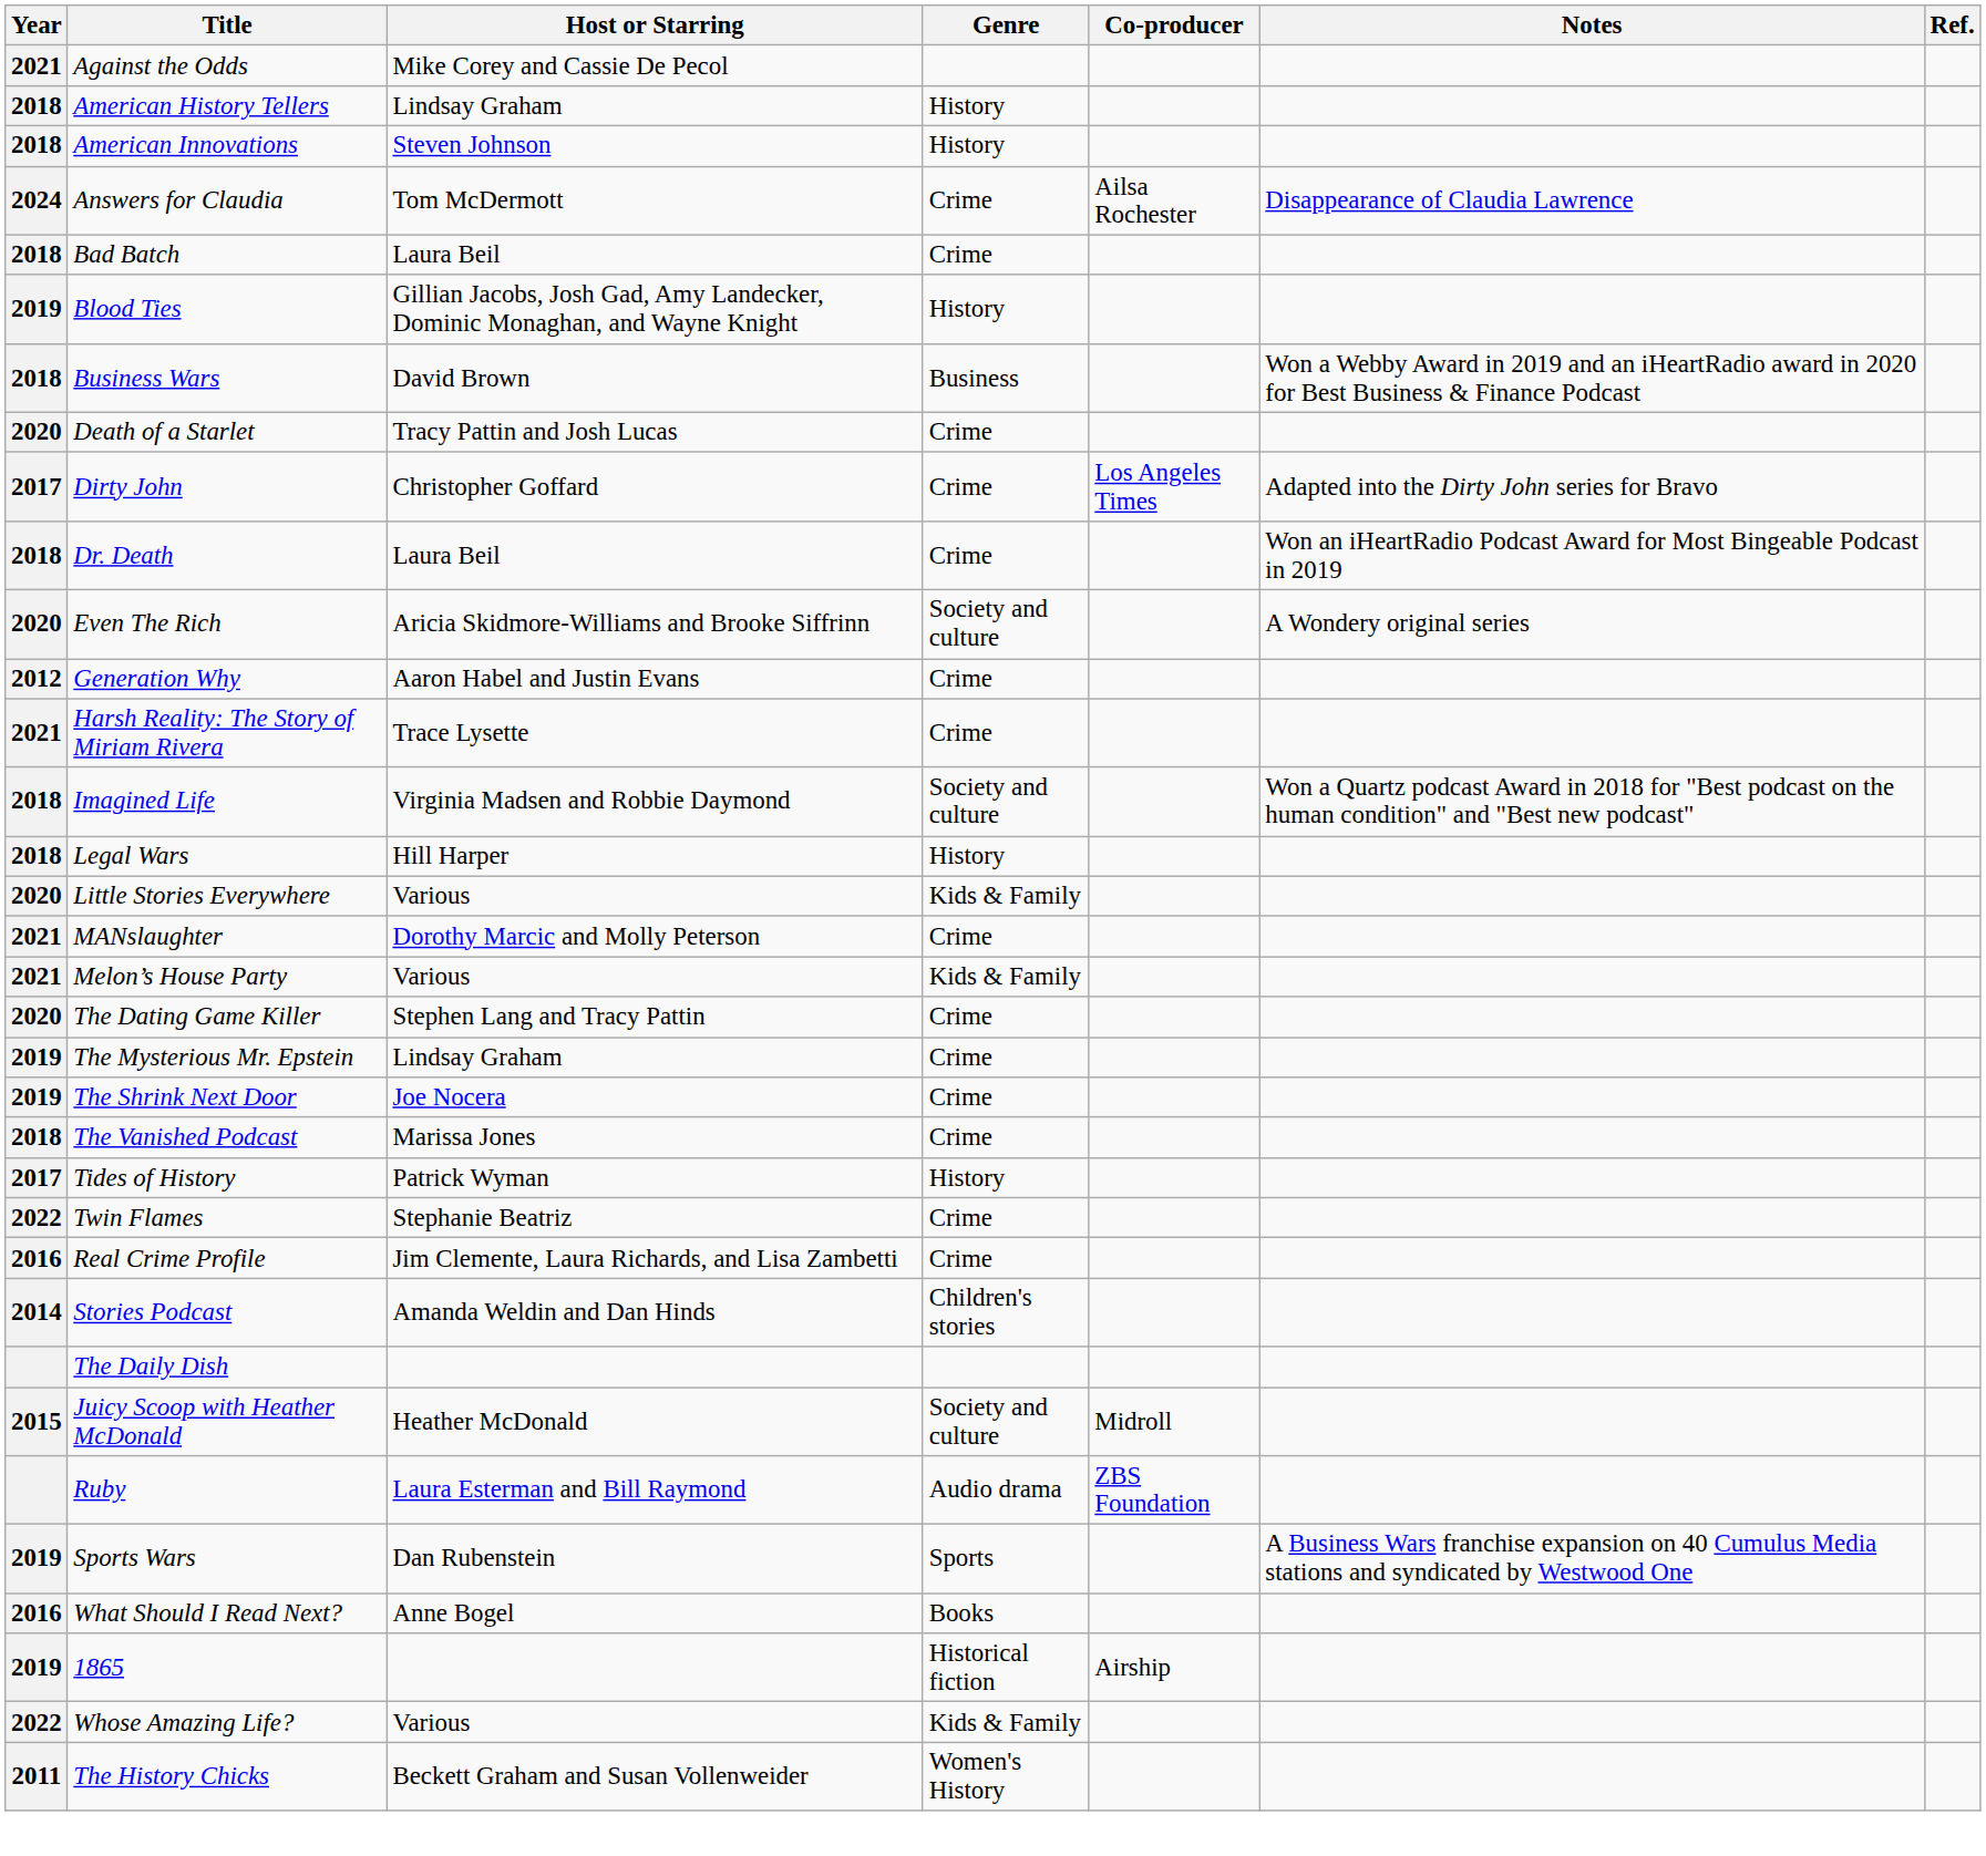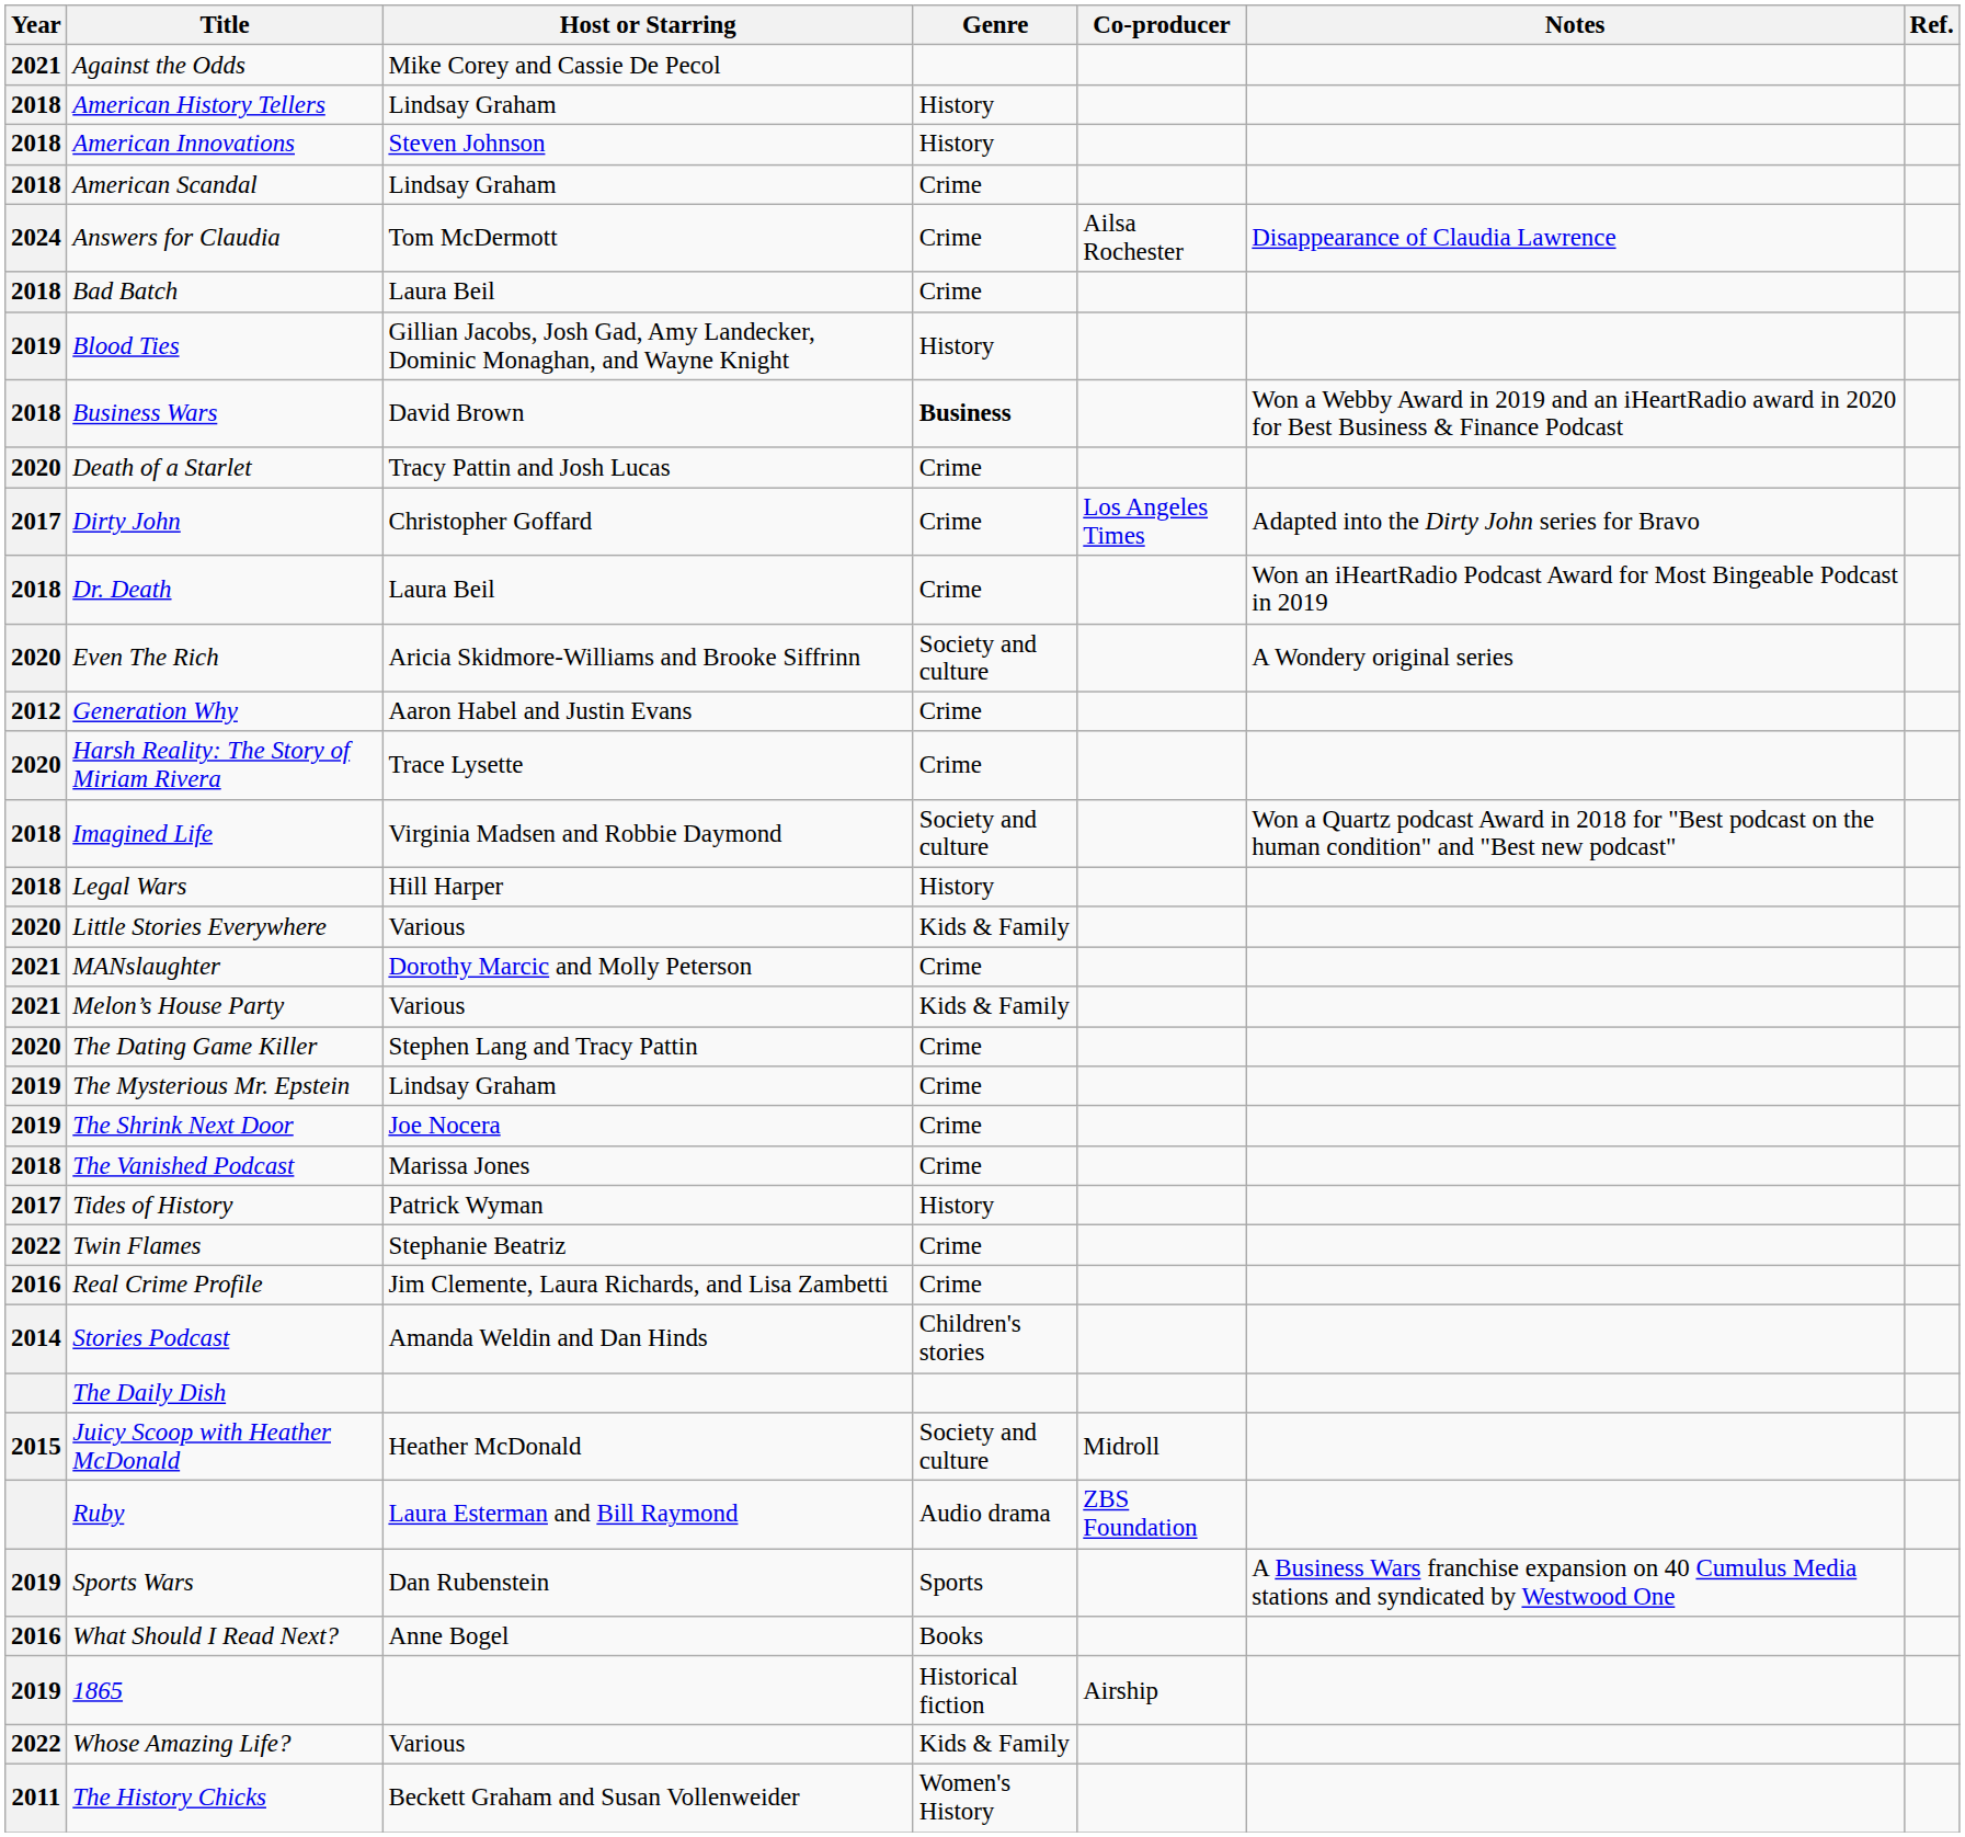 <table class="wikitable sortable plainrowheaders">
 <tr>
 <th scope="col">Year</th>
 <th scope="col">Title</th>
 <th scope="col">Host or Starring</th>
 <th>Genre</th>
 <th>Co-producer</th>
 <th>Notes</th>
 <th scope="col" class="unsortable">Ref.</th>
 </tr>
 <tr>
 <th scope="row" align="center">2021</th>
 <td><em>Against the Odds</em></td>
 <td>Mike Corey and Cassie De Pecol</td>
 <td></td>
 <td></td>
 <td></td>
 <td></td>
 </tr>
 <tr>
 <th scope="row" align="center">2018</th>
 <td><em><a href='#'>American History Tellers</a></em></td>
 <td>Lindsay Graham</td>
 <td>History</td>
 <td></td>
 <td></td>
 <td></td>
 </tr>
 <tr>
 <th scope="row" align="center">2018</th>
 <td><em><a href='#'>American Innovations</a></em></td>
 <td><a href='#'>Steven Johnson</a></td>
 <td>History</td>
 <td></td>
 <td></td>
 <td></td>
 </tr>
 <tr>
+<th scope="row" align="center">2018</th>
+<td><em>American Scandal</em></td>
+<td>Lindsay Graham</td>
+<td>Crime</td>
+<td></td>
+<td></td>
+<td></td>
+</tr>
+<tr>
 <th scope="row" align="center">2024</th>
 <td><em>Answers for Claudia</em></td>
 <td>Tom McDermott</td>
 <td>Crime</td>
 <td>Ailsa Rochester</td>
 <td><a href='#'>Disappearance of Claudia Lawrence</a></td>
 <td></td>
 </tr>
 <tr>
 <th scope="row" align="center">2018</th>
 <td><em>Bad Batch</em></td>
 <td>Laura Beil</td>
 <td>Crime</td>
 <td></td>
 <td></td>
 <td></td>
 </tr>
 <tr>
 <th scope="row" align="center">2019</th>
 <td><em><a href='#'>Blood Ties</a></em></td>
 <td>Gillian Jacobs, Josh Gad, Amy Landecker, Dominic Monaghan, and Wayne Knight</td>
 <td>History</td>
 <td></td>
 <td></td>
 <td></td>
 </tr>
 <tr>
 <th scope="row" align="center">2018</th>
 <td><a href='#'><em>Business Wars</em></a></td>
 <td>David Brown</td>
-<td>Business</td>
+<td><strong>Business</strong></td>
 <td></td>
 <td>Won a Webby Award in 2019 and an iHeartRadio award in 2020 for Best Business & Finance Podcast</td>
 <td></td>
 </tr>
 <tr>
 <th scope="row" align="center">2020</th>
 <td><em>Death of a Starlet</em></td>
 <td>Tracy Pattin and Josh Lucas</td>
 <td>Crime</td>
 <td></td>
 <td></td>
 <td></td>
 </tr>
 <tr>
 <th scope="row" align="center">2017</th>
 <td><em><a href='#'>Dirty John</a></em></td>
 <td>Christopher Goffard</td>
 <td>Crime</td>
 <td><a href='#'>Los Angeles Times</a></td>
 <td>Adapted into the <em>Dirty John</em> series for Bravo</td>
 <td></td>
 </tr>
 <tr>
 <th scope="row" align="center">2018</th>
 <td><a href='#'><em>Dr. Death</em></a></td>
 <td>Laura Beil</td>
 <td>Crime</td>
 <td></td>
 <td>Won an iHeartRadio Podcast Award for Most Bingeable Podcast in 2019</td>
 <td></td>
 </tr>
 <tr>
 <th scope="row" align="center">2020</th>
 <td><em>Even The Rich</em></td>
 <td>Aricia Skidmore-Williams and Brooke Siffrinn</td>
 <td>Society and culture</td>
 <td></td>
 <td>A Wondery original series</td>
 <td></td>
 </tr>
 <tr>
 <th scope="row" align="center">2012</th>
 <td><a href='#'><em>Generation Why</em></a></td>
 <td>Aaron Habel and Justin Evans</td>
 <td>Crime</td>
 <td></td>
 <td></td>
 <td></td>
 </tr>
 <tr>
-<th scope="row" align="center">2021</th>
+<th scope="row" align="center">2020</th>
 <td><em><a href='#'>Harsh Reality: The Story of Miriam Rivera</a></em></td>
 <td>Trace Lysette</td>
 <td>Crime</td>
 <td></td>
 <td></td>
 <td></td>
 </tr>
 <tr>
 <th scope="row" align="center">2018</th>
 <td><em><a href='#'>Imagined Life</a></em></td>
 <td>Virginia Madsen and Robbie Daymond</td>
 <td>Society and culture</td>
 <td></td>
 <td>Won a Quartz podcast Award in 2018 for "Best podcast on the human condition" and "Best new podcast"</td>
 <td></td>
 </tr>
 <tr>
 <th scope="row" align="center">2018</th>
 <td><em>Legal Wars</em></td>
 <td>Hill Harper</td>
 <td>History</td>
 <td></td>
 <td></td>
 <td></td>
 </tr>
 <tr>
 <th scope="row" align="center">2020</th>
 <td><em>Little Stories Everywhere</em></td>
 <td>Various</td>
 <td>Kids & Family</td>
 <td></td>
 <td></td>
 <td></td>
 </tr>
 <tr>
 <th scope="row" align="center">2021</th>
 <td><em>MANslaughter</em></td>
 <td><a href='#'>Dorothy Marcic</a> and Molly Peterson</td>
 <td>Crime</td>
 <td></td>
 <td></td>
 <td></td>
 </tr>
 <tr>
 <th scope="row" align="center">2021</th>
 <td><em>Melon’s House Party</em></td>
 <td>Various</td>
 <td>Kids & Family</td>
 <td></td>
 <td></td>
 <td></td>
 </tr>
 <tr>
 <th scope="row" align="center">2020</th>
 <td><em>The Dating Game Killer</em></td>
 <td>Stephen Lang and Tracy Pattin</td>
 <td>Crime</td>
 <td></td>
 <td></td>
 <td></td>
 </tr>
 <tr>
 <th scope="row" align="center">2019</th>
 <td><em>The Mysterious Mr. Epstein</em></td>
 <td>Lindsay Graham</td>
 <td>Crime</td>
 <td></td>
 <td></td>
 <td></td>
 </tr>
 <tr>
 <th scope="row" align="center">2019</th>
 <td><em><a href='#'>The Shrink Next Door</a></em></td>
 <td><a href='#'>Joe Nocera</a></td>
 <td>Crime</td>
 <td></td>
 <td></td>
 <td></td>
 </tr>
 <tr>
 <th scope="row" align="center">2018</th>
 <td><a href='#'><em>The Vanished Podcast</em></a></td>
 <td>Marissa Jones</td>
 <td>Crime</td>
 <td></td>
 <td></td>
 <td></td>
 </tr>
 <tr>
 <th scope="row" align="center">2017</th>
 <td><em>Tides of History</em></td>
 <td>Patrick Wyman</td>
 <td>History</td>
 <td></td>
 <td></td>
 <td></td>
 </tr>
 <tr>
 <th scope="row" align="center">2022</th>
 <td><em>Twin Flames</em></td>
 <td>Stephanie Beatriz</td>
 <td>Crime</td>
 <td></td>
 <td></td>
 <td></td>
 </tr>
 <tr>
 <th scope="row" align="center">2016</th>
 <td><em>Real Crime Profile</em></td>
 <td>Jim Clemente, Laura Richards, and Lisa Zambetti</td>
 <td>Crime</td>
 <td></td>
 <td></td>
 <td></td>
 </tr>
 <tr>
 <th scope="row" align="center">2014</th>
 <td><em><a href='#'>Stories Podcast</a></em></td>
 <td>Amanda Weldin and Dan Hinds</td>
 <td>Children's stories</td>
 <td></td>
 <td></td>
 <td></td>
 </tr>
 <tr>
 <th scope="row" align="center"></th>
 <td><em><a href='#'>The Daily Dish</a></em></td>
 <td></td>
 <td></td>
 <td></td>
 <td></td>
 <td></td>
 </tr>
 <tr>
 <th scope="row" align="center">2015</th>
 <td><em><a href='#'>Juicy Scoop with Heather McDonald</a></em></td>
 <td>Heather McDonald</td>
 <td>Society and culture</td>
 <td>Midroll</td>
 <td></td>
 <td></td>
 </tr>
 <tr>
 <th scope="row" align="center"></th>
 <td><a href='#'><em>Ruby</em></a></td>
 <td><a href='#'>Laura Esterman</a> and <a href='#'>Bill Raymond</a></td>
 <td>Audio drama</td>
 <td><a href='#'>ZBS Foundation</a></td>
 <td></td>
 <td></td>
 </tr>
 <tr>
 <th scope="row" align="center">2019</th>
 <td><em>Sports Wars</em></td>
 <td>Dan Rubenstein</td>
 <td>Sports</td>
 <td></td>
 <td>A <a href='#'>Business Wars</a> franchise expansion on 40 <a href='#'>Cumulus Media</a> stations and syndicated by <a href='#'>Westwood One</a></td>
 <td></td>
 </tr>
 <tr>
 <th scope="row" align="center">2016</th>
 <td><em>What Should I Read Next?</em></td>
 <td>Anne Bogel</td>
 <td>Books</td>
 <td></td>
 <td></td>
 <td></td>
 </tr>
 <tr>
 <th>2019</th>
 <td><em><a href='#'>1865</a></em></td>
 <td></td>
 <td>Historical fiction</td>
 <td>Airship</td>
 <td></td>
 <td></td>
 </tr>
 <tr>
 <th scope="row" align="center">2022</th>
 <td><em>Whose Amazing Life?</em></td>
 <td>Various</td>
 <td>Kids & Family</td>
 <td></td>
 <td></td>
 <td></td>
 </tr>
 <tr>
 <th>2011</th>
 <td><em><a href='#'>The History Chicks</a></em></td>
 <td>Beckett Graham and Susan Vollenweider</td>
 <td>Women's History</td>
 <td></td>
 <td></td>
 <td></td>
 </tr>
 </table>
